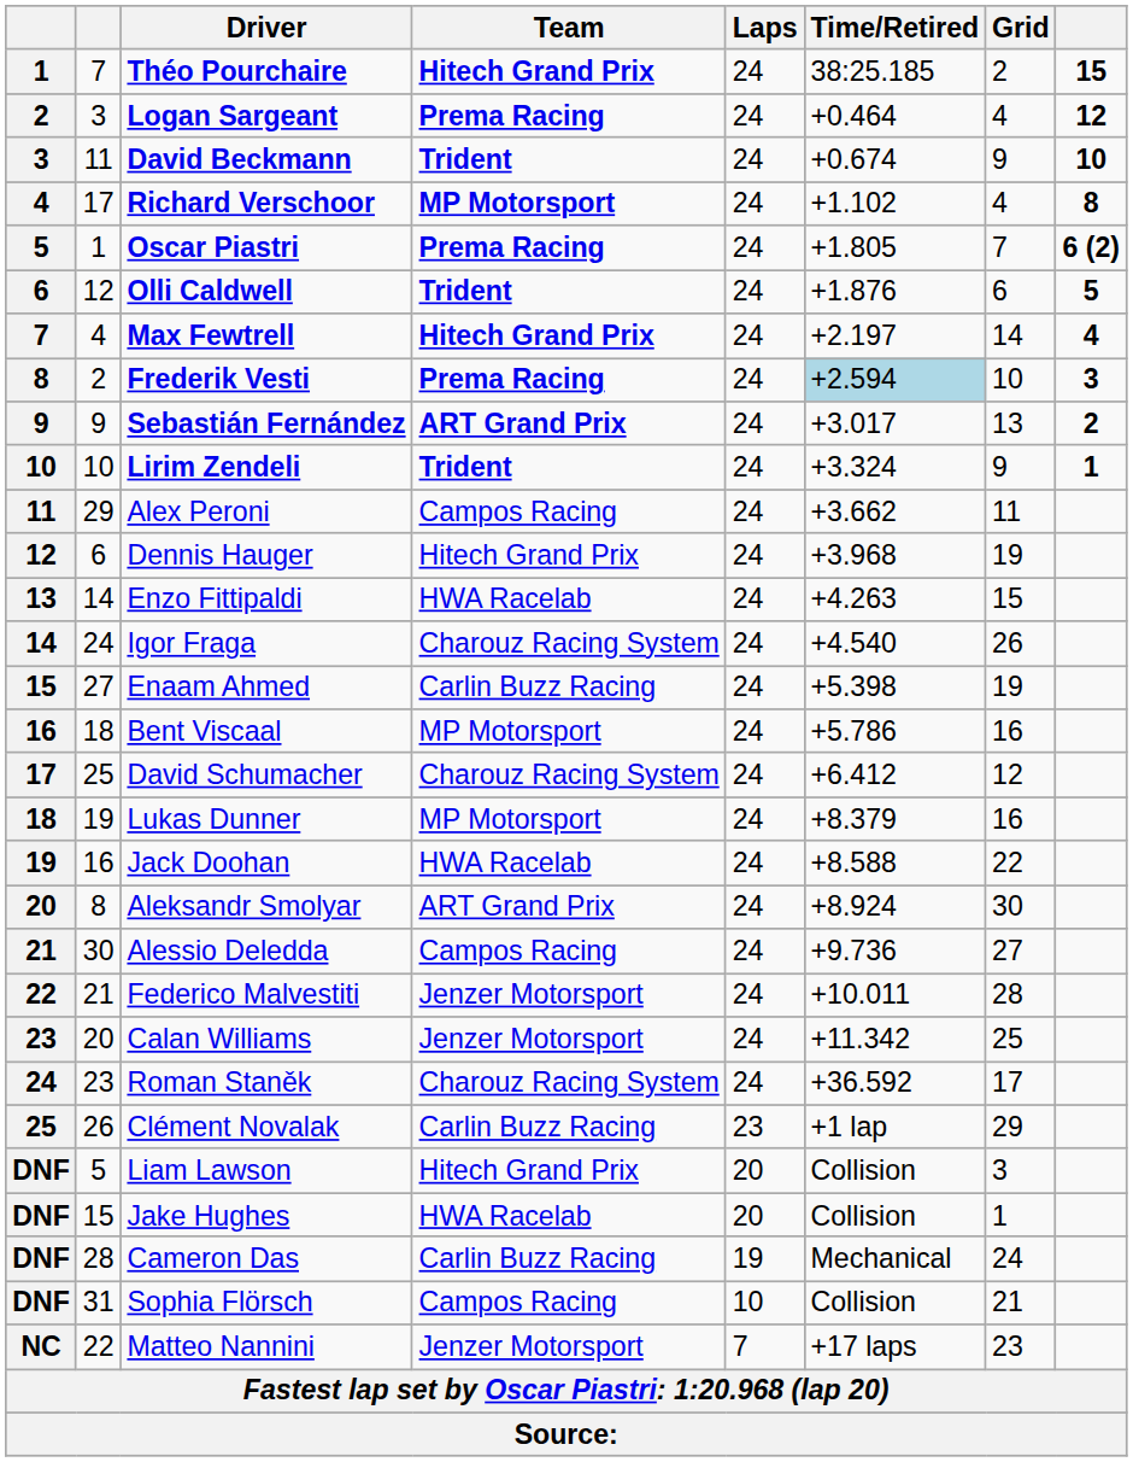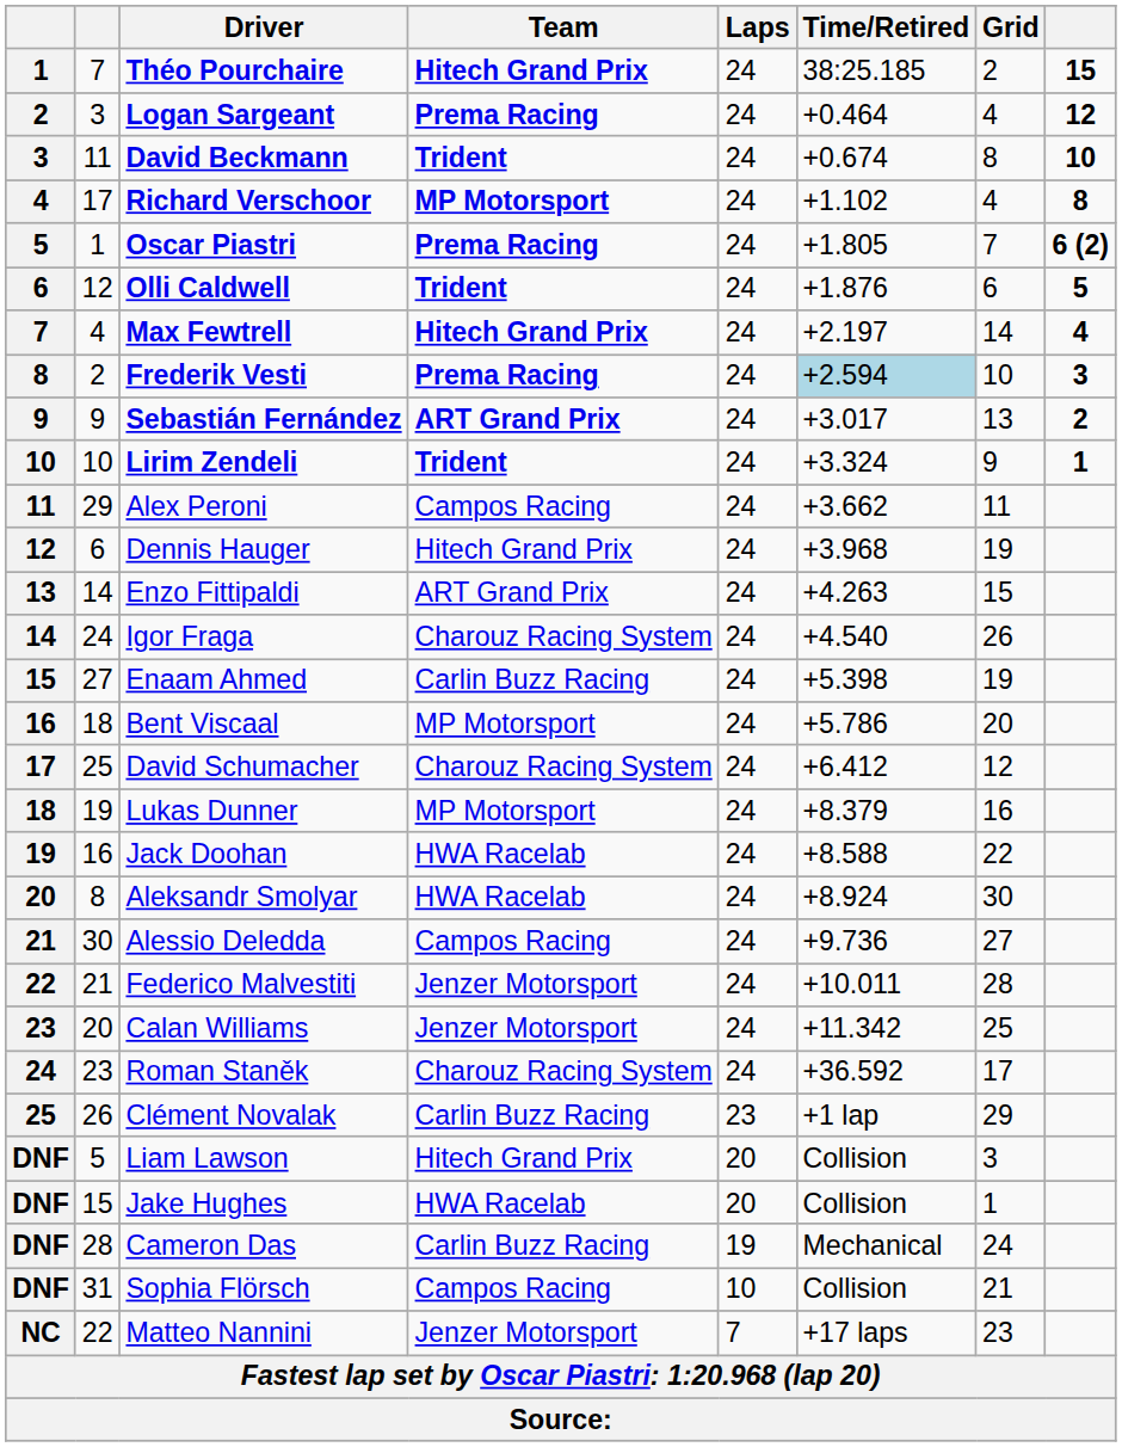 <table class="wikitable" style="font-size:85%">
 <tr>
 <th></th>
 <th></th>
 <th>Driver</th>
 <th>Team</th>
 <th>Laps</th>
 <th>Time/Retired</th>
 <th>Grid</th>
 <th></th>
 </tr>
 <tr>
 <th>1</th>
 <td align="center">7</td>
 <td> <strong><a href='#'>Théo Pourchaire</a></strong></td>
 <td><strong><a href='#'>Hitech Grand Prix</a></strong></td>
 <td>24</td>
 <td>38:25.185</td>
 <td>2</td>
 <td align="center"><strong>15</strong></td>
 </tr>
 <tr>
 <th>2</th>
 <td align="center">3</td>
 <td> <strong><a href='#'>Logan Sargeant</a></strong></td>
 <td><strong><a href='#'>Prema Racing</a></strong></td>
 <td>24</td>
 <td>+0.464</td>
 <td>4</td>
 <td align="center"><strong>12</strong></td>
 </tr>
 <tr>
 <th>3</th>
 <td align="center">11</td>
 <td> <strong><a href='#'>David Beckmann</a></strong></td>
 <td><strong><a href='#'>Trident</a></strong></td>
 <td>24</td>
 <td>+0.674</td>
-<td>9</td>
+<td>8</td>
 <td align="center"><strong>10</strong></td>
 </tr>
 <tr>
 <th>4</th>
 <td align="center">17</td>
 <td> <strong><a href='#'>Richard Verschoor</a></strong></td>
 <td><strong><a href='#'>MP Motorsport</a></strong></td>
 <td>24</td>
 <td>+1.102</td>
 <td>4</td>
 <td align="center"><strong>8</strong></td>
 </tr>
 <tr>
 <th>5</th>
 <td align="center">1</td>
 <td> <strong><a href='#'>Oscar Piastri</a></strong></td>
 <td><strong><a href='#'>Prema Racing</a></strong></td>
 <td>24</td>
 <td>+1.805</td>
 <td>7</td>
 <td align="center"><strong>6 (2)</strong></td>
 </tr>
 <tr>
 <th>6</th>
 <td align="center">12</td>
 <td> <strong><a href='#'>Olli Caldwell</a></strong></td>
 <td><strong><a href='#'>Trident</a></strong></td>
 <td>24</td>
 <td>+1.876</td>
 <td>6</td>
 <td align="center"><strong>5</strong></td>
 </tr>
 <tr>
 <th>7</th>
 <td align="center">4</td>
 <td> <strong><a href='#'>Max Fewtrell</a></strong></td>
 <td><strong><a href='#'>Hitech Grand Prix</a></strong></td>
 <td>24</td>
 <td>+2.197</td>
 <td>14</td>
 <td align="center"><strong>4</strong></td>
 </tr>
 <tr>
 <th>8</th>
 <td align="center">2</td>
 <td> <strong><a href='#'>Frederik Vesti</a></strong></td>
 <td><strong><a href='#'>Prema Racing</a></strong></td>
 <td>24</td>
 <td style="background: lightblue;">+2.594</td>
 <td>10</td>
 <td align="center"><strong>3</strong></td>
 </tr>
 <tr>
 <th>9</th>
 <td align="center">9</td>
 <td> <strong><a href='#'>Sebastián Fernández</a></strong></td>
 <td><strong><a href='#'>ART Grand Prix</a></strong></td>
 <td>24</td>
 <td>+3.017</td>
 <td>13</td>
 <td align="center"><strong>2</strong></td>
 </tr>
 <tr>
 <th>10</th>
 <td align="center">10</td>
 <td> <strong><a href='#'>Lirim Zendeli</a></strong></td>
 <td><strong><a href='#'>Trident</a></strong></td>
 <td>24</td>
 <td>+3.324</td>
 <td>9</td>
 <td align="center"><strong>1</strong></td>
 </tr>
 <tr>
 <th>11</th>
 <td align="center">29</td>
 <td> <a href='#'>Alex Peroni</a></td>
 <td><a href='#'>Campos Racing</a></td>
 <td>24</td>
 <td>+3.662</td>
 <td>11</td>
 <td align="center"></td>
 </tr>
 <tr>
 <th>12</th>
 <td align="center">6</td>
 <td> <a href='#'>Dennis Hauger</a></td>
 <td><a href='#'>Hitech Grand Prix</a></td>
 <td>24</td>
 <td>+3.968</td>
 <td>19</td>
 <td align="center"></td>
 </tr>
 <tr>
 <th>13</th>
 <td align="center">14</td>
 <td> <a href='#'>Enzo Fittipaldi</a></td>
-<td><a href='#'>HWA Racelab</a></td>
+<td><a href='#'>ART Grand Prix</a></td>
 <td>24</td>
 <td>+4.263</td>
 <td>15</td>
 <td align="center"></td>
 </tr>
 <tr>
 <th>14</th>
 <td align="center">24</td>
 <td> <a href='#'>Igor Fraga</a></td>
 <td><a href='#'>Charouz Racing System</a></td>
 <td>24</td>
 <td>+4.540</td>
 <td>26</td>
 <td align="center"></td>
 </tr>
 <tr>
 <th>15</th>
 <td align="center">27</td>
 <td> <a href='#'>Enaam Ahmed</a></td>
 <td><a href='#'>Carlin Buzz Racing</a></td>
 <td>24</td>
 <td>+5.398</td>
 <td>19</td>
 <td align="center"></td>
 </tr>
 <tr>
 <th>16</th>
 <td align="center">18</td>
 <td> <a href='#'>Bent Viscaal</a></td>
 <td><a href='#'>MP Motorsport</a></td>
 <td>24</td>
 <td>+5.786</td>
-<td>16</td>
+<td>20</td>
 <td align="center"></td>
 </tr>
 <tr>
 <th>17</th>
 <td align="center">25</td>
 <td> <a href='#'>David Schumacher</a></td>
 <td><a href='#'>Charouz Racing System</a></td>
 <td>24</td>
 <td>+6.412</td>
 <td>12</td>
 <td align="center"></td>
 </tr>
 <tr>
 <th>18</th>
 <td align="center">19</td>
 <td> <a href='#'>Lukas Dunner</a></td>
 <td><a href='#'>MP Motorsport</a></td>
 <td>24</td>
 <td>+8.379</td>
 <td>16</td>
 <td align="center"></td>
 </tr>
 <tr>
 <th>19</th>
 <td align="center">16</td>
 <td> <a href='#'>Jack Doohan</a></td>
 <td><a href='#'>HWA Racelab</a></td>
 <td>24</td>
 <td>+8.588</td>
 <td>22</td>
 <td align="center"></td>
 </tr>
 <tr>
 <th>20</th>
 <td align="center">8</td>
 <td> <a href='#'>Aleksandr Smolyar</a></td>
-<td><a href='#'>ART Grand Prix</a></td>
+<td><a href='#'>HWA Racelab</a></td>
 <td>24</td>
 <td>+8.924</td>
 <td>30</td>
 <td align="center"></td>
 </tr>
 <tr>
 <th>21</th>
 <td align="center">30</td>
 <td> <a href='#'>Alessio Deledda</a></td>
 <td><a href='#'>Campos Racing</a></td>
 <td>24</td>
 <td>+9.736</td>
 <td>27</td>
 <td align="center"></td>
 </tr>
 <tr>
 <th>22</th>
 <td align="center">21</td>
 <td> <a href='#'>Federico Malvestiti</a></td>
 <td><a href='#'>Jenzer Motorsport</a></td>
 <td>24</td>
 <td>+10.011</td>
 <td>28</td>
 <td align="center"></td>
 </tr>
 <tr>
 <th>23</th>
 <td align="center">20</td>
 <td> <a href='#'>Calan Williams</a></td>
 <td><a href='#'>Jenzer Motorsport</a></td>
 <td>24</td>
 <td>+11.342</td>
 <td>25</td>
 <td align="center"></td>
 </tr>
 <tr>
 <th>24</th>
 <td align="center">23</td>
 <td> <a href='#'>Roman Staněk</a></td>
 <td><a href='#'>Charouz Racing System</a></td>
 <td>24</td>
 <td>+36.592</td>
 <td>17</td>
 <td align="center"></td>
 </tr>
 <tr>
 <th>25</th>
 <td align="center">26</td>
 <td> <a href='#'>Clément Novalak</a></td>
 <td><a href='#'>Carlin Buzz Racing</a></td>
 <td>23</td>
 <td>+1 lap</td>
 <td>29</td>
 <td align="center"></td>
 </tr>
 <tr>
 <th>DNF</th>
 <td align="center">5</td>
 <td> <a href='#'>Liam Lawson</a></td>
 <td><a href='#'>Hitech Grand Prix</a></td>
 <td>20</td>
 <td>Collision</td>
 <td>3</td>
 <td align="center"></td>
 </tr>
 <tr>
 <th>DNF</th>
 <td align="center">15</td>
 <td> <a href='#'>Jake Hughes</a></td>
 <td><a href='#'>HWA Racelab</a></td>
 <td>20</td>
 <td>Collision</td>
 <td>1</td>
 <td></td>
 </tr>
 <tr>
 <th>DNF</th>
 <td align="center">28</td>
 <td> <a href='#'>Cameron Das</a></td>
 <td><a href='#'>Carlin Buzz Racing</a></td>
 <td>19</td>
 <td>Mechanical</td>
 <td>24</td>
 <td align="center"></td>
 </tr>
 <tr>
 <th>DNF</th>
 <td align="center">31</td>
 <td> <a href='#'>Sophia Flörsch</a></td>
 <td><a href='#'>Campos Racing</a></td>
 <td>10</td>
 <td>Collision</td>
 <td>21</td>
 <td align="center"></td>
 </tr>
 <tr>
 <th>NC</th>
 <td align="center">22</td>
 <td> <a href='#'>Matteo Nannini</a></td>
 <td><a href='#'>Jenzer Motorsport</a></td>
 <td>7</td>
 <td>+17 laps</td>
 <td>23</td>
 <td align="center"></td>
 </tr>
 <tr>
 <th align=center colspan=8><em>Fastest lap set by  <a href='#'>Oscar Piastri</a>: 1:20.968 (lap 20)</em></th>
 </tr>
 <tr>
 <th colspan=8>Source:</th>
 </tr>
 </table>
